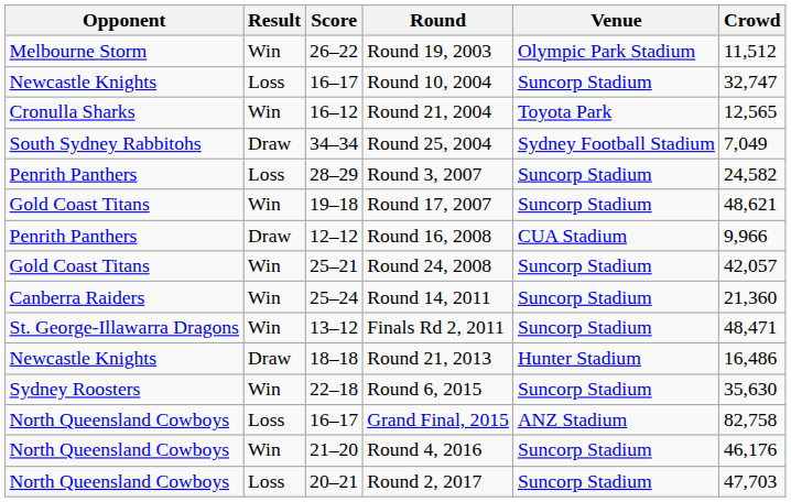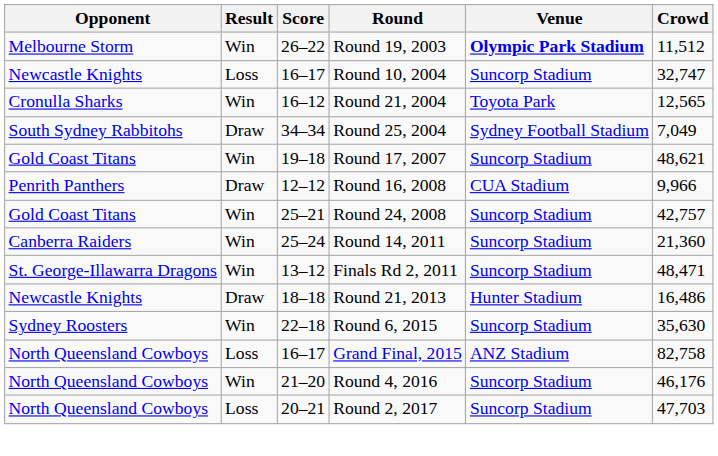 <table class="wikitable">
 <tr>
 <th>Opponent</th>
 <th>Result</th>
 <th>Score</th>
 <th>Round</th>
 <th>Venue</th>
 <th>Crowd</th>
 </tr>
 <tr>
 <td><a href='#'>Melbourne Storm</a></td>
 <td>Win</td>
 <td>26–22</td>
 <td>Round 19, 2003</td>
-<td><a href='#'>Olympic Park Stadium</a></td>
+<td><strong><a href='#'>Olympic Park Stadium</a></strong></td>
 <td>11,512</td>
 </tr>
 <tr>
 <td><a href='#'>Newcastle Knights</a></td>
 <td>Loss</td>
 <td>16–17</td>
 <td>Round 10, 2004</td>
 <td><a href='#'>Suncorp Stadium</a></td>
 <td>32,747</td>
 </tr>
 <tr>
 <td><a href='#'>Cronulla Sharks</a></td>
 <td>Win</td>
 <td>16–12</td>
 <td>Round 21, 2004</td>
 <td><a href='#'>Toyota Park</a></td>
 <td>12,565</td>
 </tr>
 <tr>
 <td><a href='#'>South Sydney Rabbitohs</a></td>
 <td>Draw</td>
 <td>34–34</td>
 <td>Round 25, 2004</td>
 <td><a href='#'>Sydney Football Stadium</a></td>
 <td>7,049</td>
 </tr>
 <tr>
-<td><a href='#'>Penrith Panthers</a></td>
-<td>Loss</td>
-<td>28–29</td>
-<td>Round 3, 2007</td>
-<td><a href='#'>Suncorp Stadium</a></td>
-<td>24,582</td>
-</tr>
-<tr>
 <td><a href='#'>Gold Coast Titans</a></td>
 <td>Win</td>
 <td>19–18</td>
 <td>Round 17, 2007</td>
 <td><a href='#'>Suncorp Stadium</a></td>
 <td>48,621</td>
 </tr>
 <tr>
 <td><a href='#'>Penrith Panthers</a></td>
 <td>Draw</td>
 <td>12–12</td>
 <td>Round 16, 2008</td>
 <td><a href='#'>CUA Stadium</a></td>
 <td>9,966</td>
 </tr>
 <tr>
 <td><a href='#'>Gold Coast Titans</a></td>
 <td>Win</td>
 <td>25–21</td>
 <td>Round 24, 2008</td>
 <td><a href='#'>Suncorp Stadium</a></td>
-<td>42,057</td>
+<td>42,757</td>
 </tr>
 <tr>
 <td><a href='#'>Canberra Raiders</a></td>
 <td>Win</td>
 <td>25–24</td>
 <td>Round 14, 2011</td>
 <td><a href='#'>Suncorp Stadium</a></td>
 <td>21,360</td>
 </tr>
 <tr>
 <td><a href='#'>St. George-Illawarra Dragons</a></td>
 <td>Win</td>
 <td>13–12</td>
 <td>Finals Rd 2, 2011</td>
 <td><a href='#'>Suncorp Stadium</a></td>
 <td>48,471</td>
 </tr>
 <tr>
 <td><a href='#'>Newcastle Knights</a></td>
 <td>Draw</td>
 <td>18–18</td>
 <td>Round 21, 2013</td>
 <td><a href='#'>Hunter Stadium</a></td>
 <td>16,486</td>
 </tr>
 <tr>
 <td><a href='#'>Sydney Roosters</a></td>
 <td>Win</td>
 <td>22–18</td>
 <td>Round 6, 2015</td>
 <td><a href='#'>Suncorp Stadium</a></td>
 <td>35,630</td>
 </tr>
 <tr>
 <td><a href='#'>North Queensland Cowboys</a></td>
 <td>Loss</td>
 <td>16–17</td>
 <td><a href='#'>Grand Final, 2015</a></td>
 <td><a href='#'>ANZ Stadium</a></td>
 <td>82,758</td>
 </tr>
 <tr>
 <td><a href='#'>North Queensland Cowboys</a></td>
 <td>Win</td>
 <td>21–20</td>
 <td>Round 4, 2016</td>
 <td><a href='#'>Suncorp Stadium</a></td>
 <td>46,176</td>
 </tr>
 <tr>
 <td><a href='#'>North Queensland Cowboys</a></td>
 <td>Loss</td>
 <td>20–21</td>
 <td>Round 2, 2017</td>
 <td><a href='#'>Suncorp Stadium</a></td>
 <td>47,703</td>
 </tr>
 </table>
